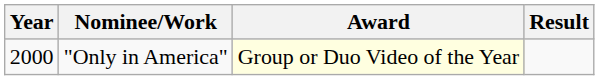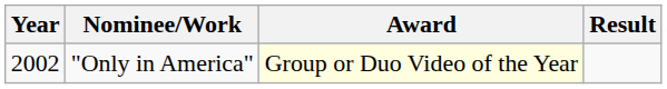 <table class="wikitable">
 <tr>
 <th>Year</th>
 <th>Nominee/Work</th>
 <th>Award</th>
 <th>Result</th>
 </tr>
 <tr>
-<td>2000</td>
+<td>2002</td>
 <td>"Only in America"</td>
 <td style="background: lightyellow;">Group or Duo Video of the Year</td>
 <td></td>
 </tr>
 </table>
